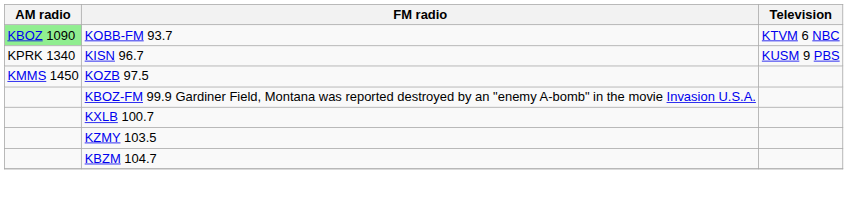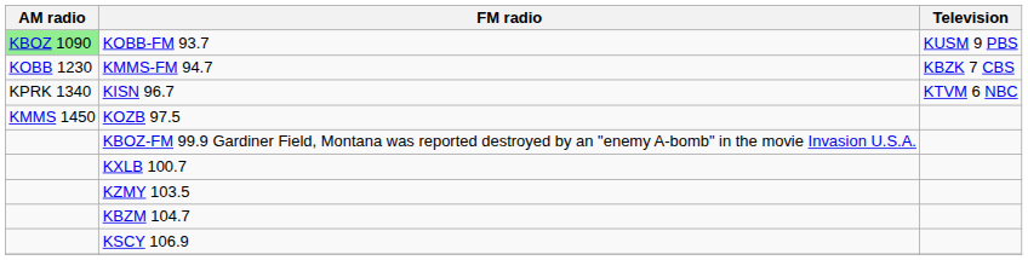 <table class="wikitable">
 <tr>
 <th>AM radio</th>
 <th>FM radio</th>
 <th>Television</th>
 </tr>
 <tr>
 <td style="background: lightgreen;"><a href='#'>KBOZ</a> 1090</td>
 <td><a href='#'>KOBB-FM</a> 93.7</td>
-<td><a href='#'>KTVM</a> 6 <a href='#'>NBC</a></td>
+<td><a href='#'>KUSM</a> 9 <a href='#'>PBS</a></td>
+</tr>
+<tr>
+<td><a href='#'>KOBB</a> 1230</td>
+<td><a href='#'>KMMS-FM</a> 94.7</td>
+<td><a href='#'>KBZK</a> 7 <a href='#'>CBS</a></td>
 </tr>
 <tr>
 <td>KPRK 1340</td>
 <td><a href='#'>KISN</a> 96.7</td>
-<td><a href='#'>KUSM</a> 9 <a href='#'>PBS</a></td>
+<td><a href='#'>KTVM</a> 6 <a href='#'>NBC</a></td>
 </tr>
 <tr KEMC/KBMC-FM 103.9>
 <td><a href='#'>KMMS</a> 1450</td>
 <td><a href='#'>KOZB</a> 97.5</td>
 <td></td>
 </tr>
 <tr>
 <td></td>
 <td><a href='#'>KBOZ-FM</a> 99.9 Gardiner Field, Montana was reported destroyed by an "enemy A-bomb" in the movie <a href='#'>Invasion U.S.A.</a></td>
 <td></td>
 </tr>
 <tr>
 <td></td>
 <td><a href='#'>KXLB</a> 100.7</td>
 <td></td>
 </tr>
 <tr>
 <td></td>
 <td><a href='#'>KZMY</a> 103.5</td>
 <td></td>
 </tr>
 <tr>
 <td></td>
 <td><a href='#'>KBZM</a> 104.7</td>
 <td></td>
 </tr>
 <tr>
+<td></td>
+<td><a href='#'>KSCY</a> 106.9</td>
+<td></td>
+</tr>
+<tr>
 </tr>
 </table>
